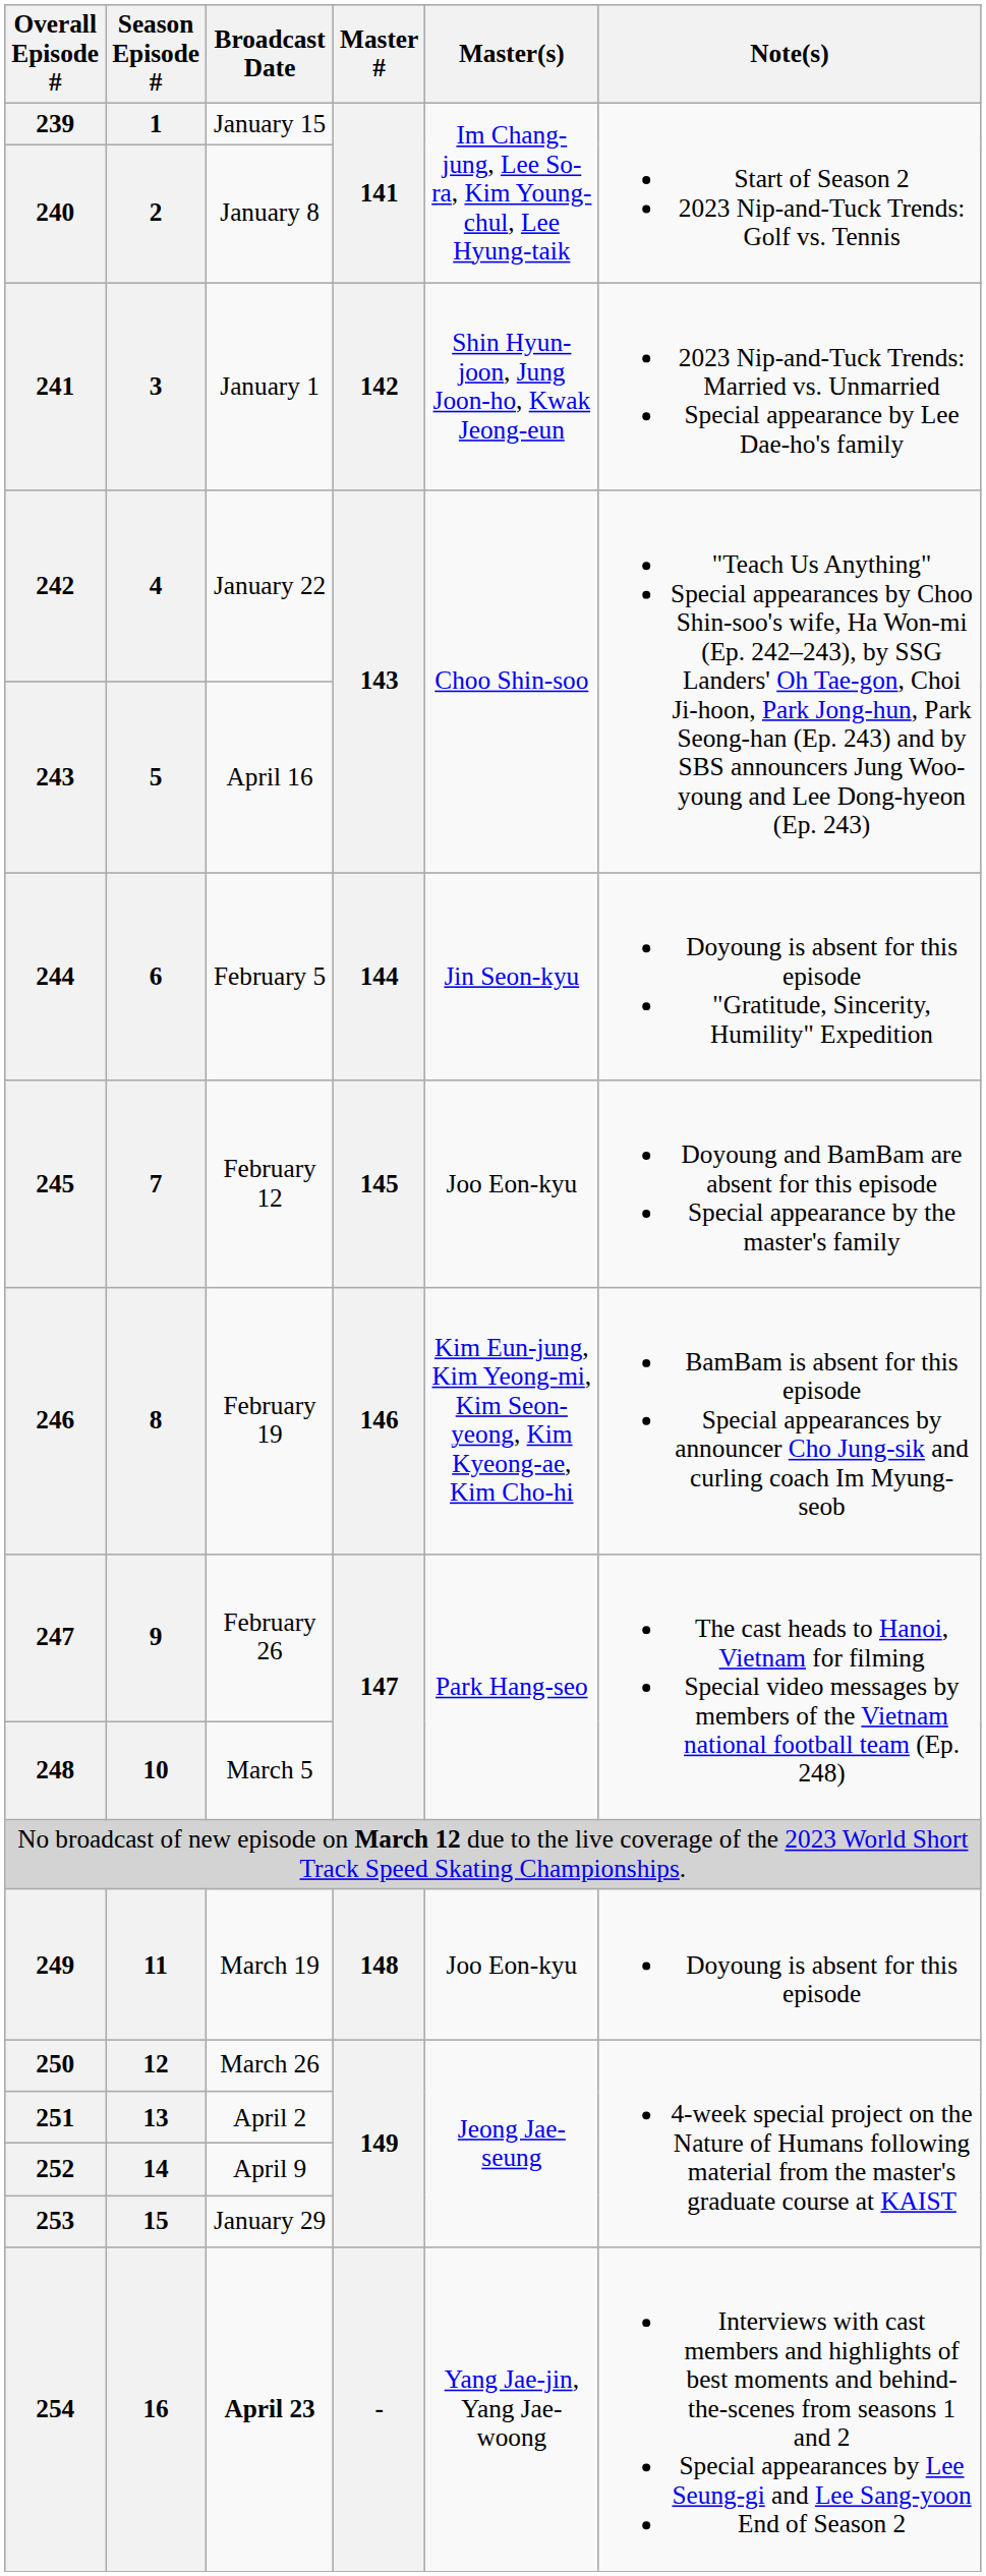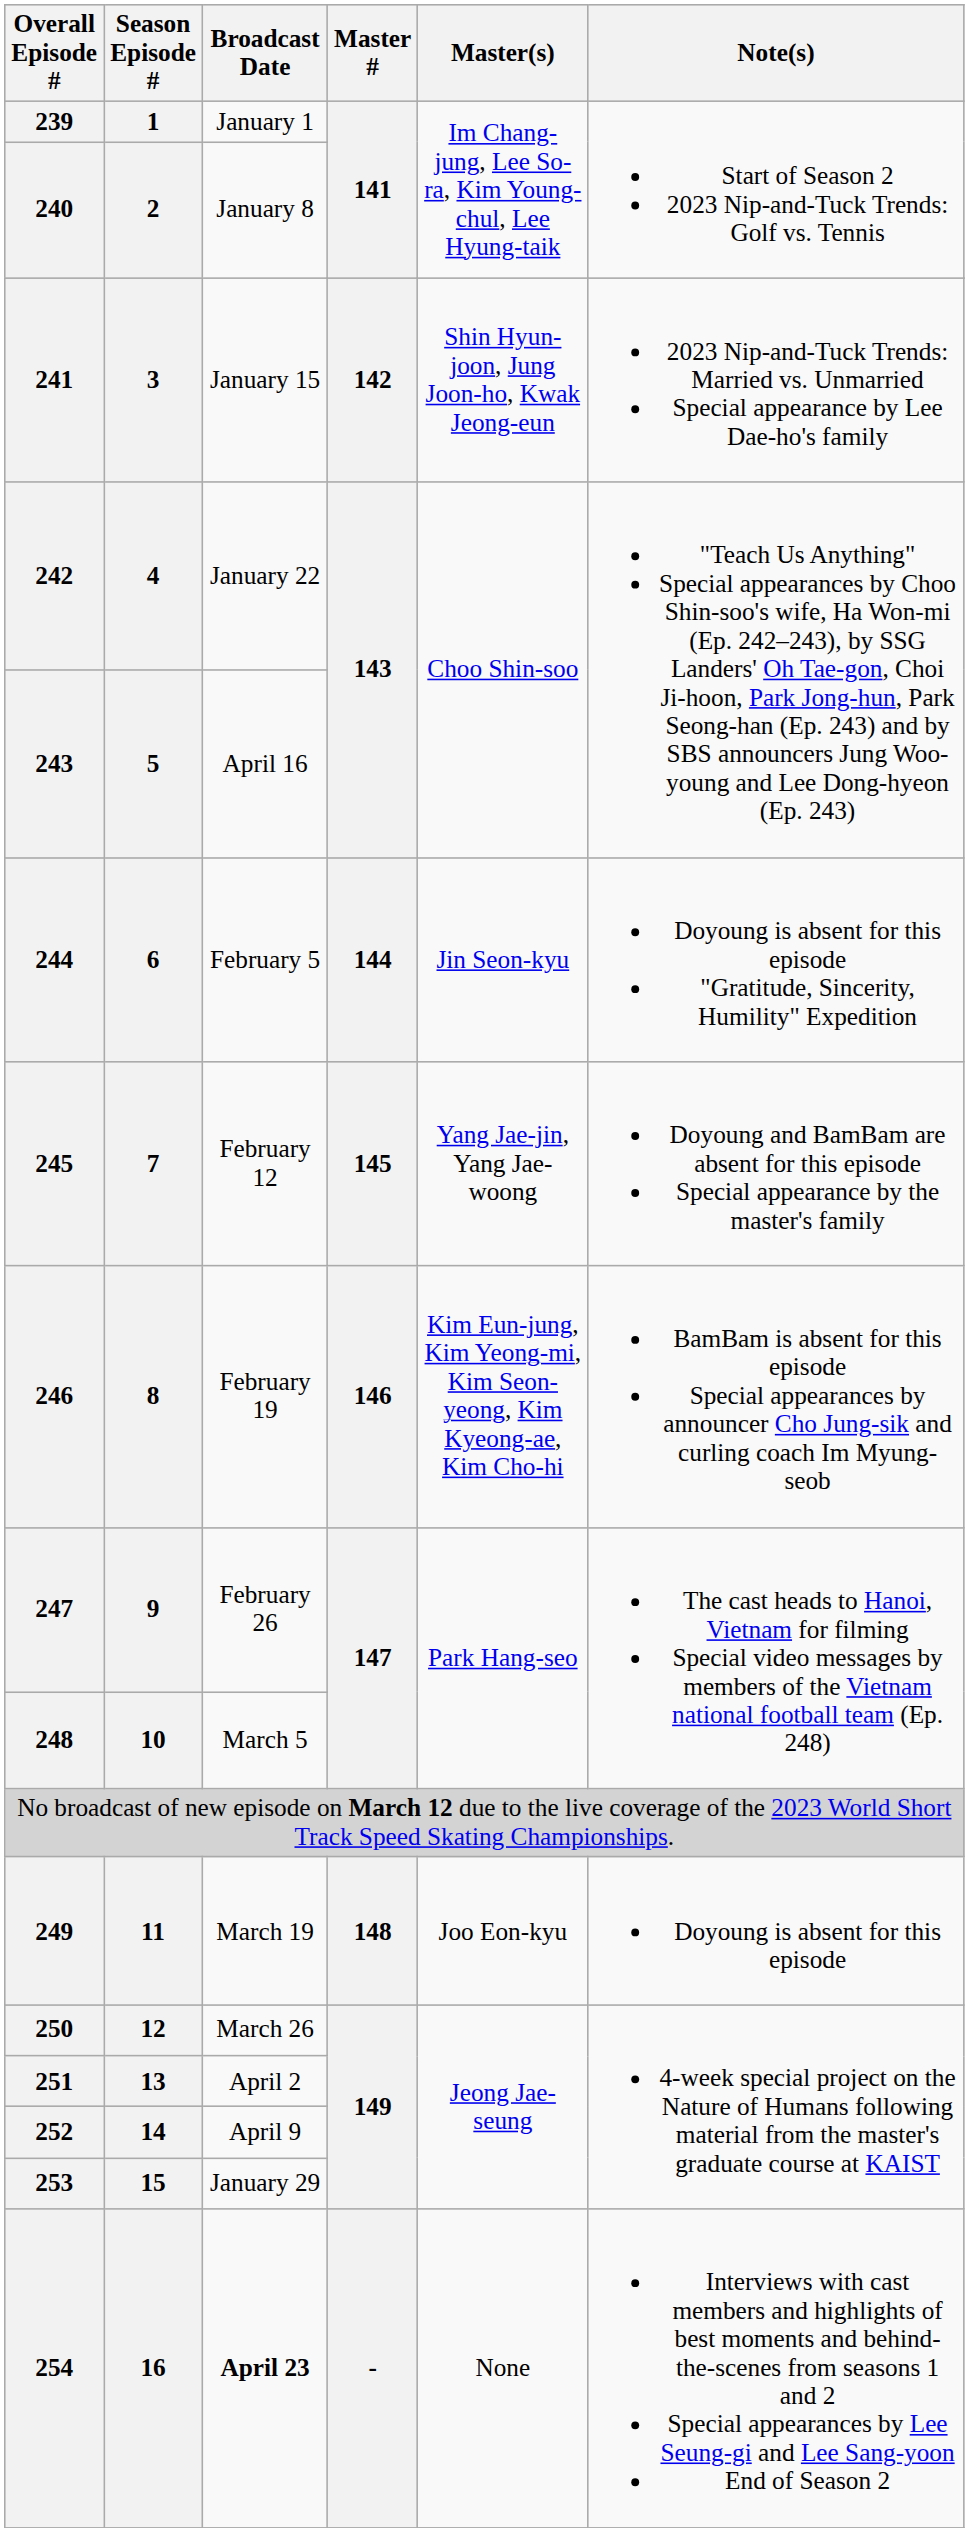 <table Class ="wikitable" style="text-align:center;">
 <tr>
 <th>Overall<br>Episode #</th>
 <th>Season<br>Episode #</th>
 <th>Broadcast Date</th>
 <th>Master #</th>
 <th>Master(s)<br></th>
 <th>Note(s)</th>
 </tr>
 <tr>
 <th>239</th>
 <th>1</th>
-<td>January 15</td>
+<td>January 1</td>
 <th rowspan="2">141</th>
 <td rowspan="2"><a href='#'>Im Chang-jung</a>, <a href='#'>Lee So-ra</a>, <a href='#'>Kim Young-chul</a>, <a href='#'>Lee Hyung-taik</a><br></td>
 <td rowspan="2"><br><ul><li>Start of Season 2</li><li>2023 Nip-and-Tuck Trends: Golf vs. Tennis</li></ul></td>
 </tr>
 <tr>
 <th rowspan="2">240</th>
 <th rowspan="2">2</th>
 <td rowspan="2">January 8</td>
 </tr>
 <tr>
 <th rowspan="2">142</th>
 <td rowspan="2"><a href='#'>Shin Hyun-joon</a>, <a href='#'>Jung Joon-ho</a>, <a href='#'>Kwak Jeong-eun</a><br></td>
 <td rowspan="2"><br><ul><li>2023 Nip-and-Tuck Trends: Married vs. Unmarried</li><li>Special appearance by Lee Dae-ho's family</li></ul></td>
 </tr>
 <tr>
 <th>241</th>
 <th>3</th>
-<td>January 1</td>
+<td>January 15</td>
 </tr>
 <tr>
 <th>242</th>
 <th>4</th>
 <td>January 22</td>
 <th rowspan="2">143</th>
 <td rowspan="2"><a href='#'>Choo Shin-soo</a><br></td>
 <td rowspan="2"><br><ul><li>"Teach Us Anything"</li><li>Special appearances by Choo Shin-soo's wife, Ha Won-mi (Ep. 242–243), by SSG Landers' <a href='#'>Oh Tae-gon</a>, Choi Ji-hoon, <a href='#'>Park Jong-hun</a>, Park Seong-han (Ep. 243) and by SBS announcers Jung Woo-young and Lee Dong-hyeon (Ep. 243)</li></ul></td>
 </tr>
 <tr>
 <th>243</th>
 <th>5</th>
 <td>April 16</td>
 </tr>
 <tr>
 <th>244</th>
 <th>6</th>
 <td>February 5</td>
 <th>144</th>
 <td><a href='#'>Jin Seon-kyu</a><br></td>
 <td><br><ul><li>Doyoung is absent for this episode</li><li>"Gratitude, Sincerity, Humility" Expedition</li></ul></td>
 </tr>
 <tr>
 <th>245</th>
 <th>7</th>
 <td>February 12</td>
 <th>145</th>
-<td>Joo Eon-kyu<br></td>
+<td><a href='#'>Yang Jae-jin</a>, Yang Jae-woong<br></td>
 <td><br><ul><li>Doyoung and BamBam are absent for this episode</li><li>Special appearance by the master's family</li></ul></td>
 </tr>
 <tr>
 <th>246</th>
 <th>8</th>
 <td>February 19</td>
 <th>146</th>
 <td><a href='#'>Kim Eun-jung</a>, <a href='#'>Kim Yeong-mi</a>, <a href='#'>Kim Seon-yeong</a>, <a href='#'>Kim Kyeong-ae</a>, <a href='#'>Kim Cho-hi</a><br></td>
 <td><br><ul><li>BamBam is absent for this episode</li><li>Special appearances by announcer <a href='#'>Cho Jung-sik</a> and curling coach Im Myung-seob</li></ul></td>
 </tr>
 <tr>
 <th>247</th>
 <th>9</th>
 <td>February 26</td>
 <th rowspan="2">147</th>
 <td rowspan="2"><a href='#'>Park Hang-seo</a><br></td>
 <td rowspan="2"><br><ul><li>The cast heads to <a href='#'>Hanoi</a>, <a href='#'>Vietnam</a> for filming</li><li>Special video messages by members of the <a href='#'>Vietnam national football team</a> (Ep. 248)</li></ul></td>
 </tr>
 <tr>
 <th>248</th>
 <th>10</th>
 <td>March 5</td>
 </tr>
 <tr>
 <td colspan="6" style="text-align:center;background:Lightgray">No broadcast of new episode on <strong>March 12</strong> due to the live coverage of the <a href='#'>2023 World Short Track Speed Skating Championships</a>.</td>
 </tr>
 <tr>
 <th>249</th>
 <th>11</th>
 <td>March 19</td>
 <th>148</th>
 <td>Joo Eon-kyu<br></td>
 <td><br><ul><li>Doyoung is absent for this episode</li></ul></td>
 </tr>
 <tr>
 <th>250</th>
 <th>12</th>
 <td>March 26</td>
 <th rowspan="4">149</th>
 <td rowspan="4"><a href='#'>Jeong Jae-seung</a><br></td>
 <td rowspan="4"><br><ul><li>4-week special project on the Nature of Humans following material from the master's graduate course at <a href='#'>KAIST</a></li></ul></td>
 </tr>
 <tr>
 <th>251</th>
 <th>13</th>
 <td>April 2</td>
 </tr>
 <tr>
 <th>252</th>
 <th>14</th>
 <td>April 9</td>
 </tr>
 <tr>
 <th>253</th>
 <th>15</th>
 <td>January 29</td>
 </tr>
 <tr>
 <th>254</th>
 <th>16</th>
 <td><strong>April 23</strong></td>
 <th>-</th>
-<td><a href='#'>Yang Jae-jin</a>, Yang Jae-woong<br></td>
+<td>None</td>
 <td><br><ul><li>Interviews with cast members and highlights of best moments and behind-the-scenes from seasons 1 and 2</li><li>Special appearances by <a href='#'>Lee Seung-gi</a> and <a href='#'>Lee Sang-yoon</a></li><li>End of Season 2</li></ul></td>
 </tr>
 <tr>
 </tr>
 </table>
